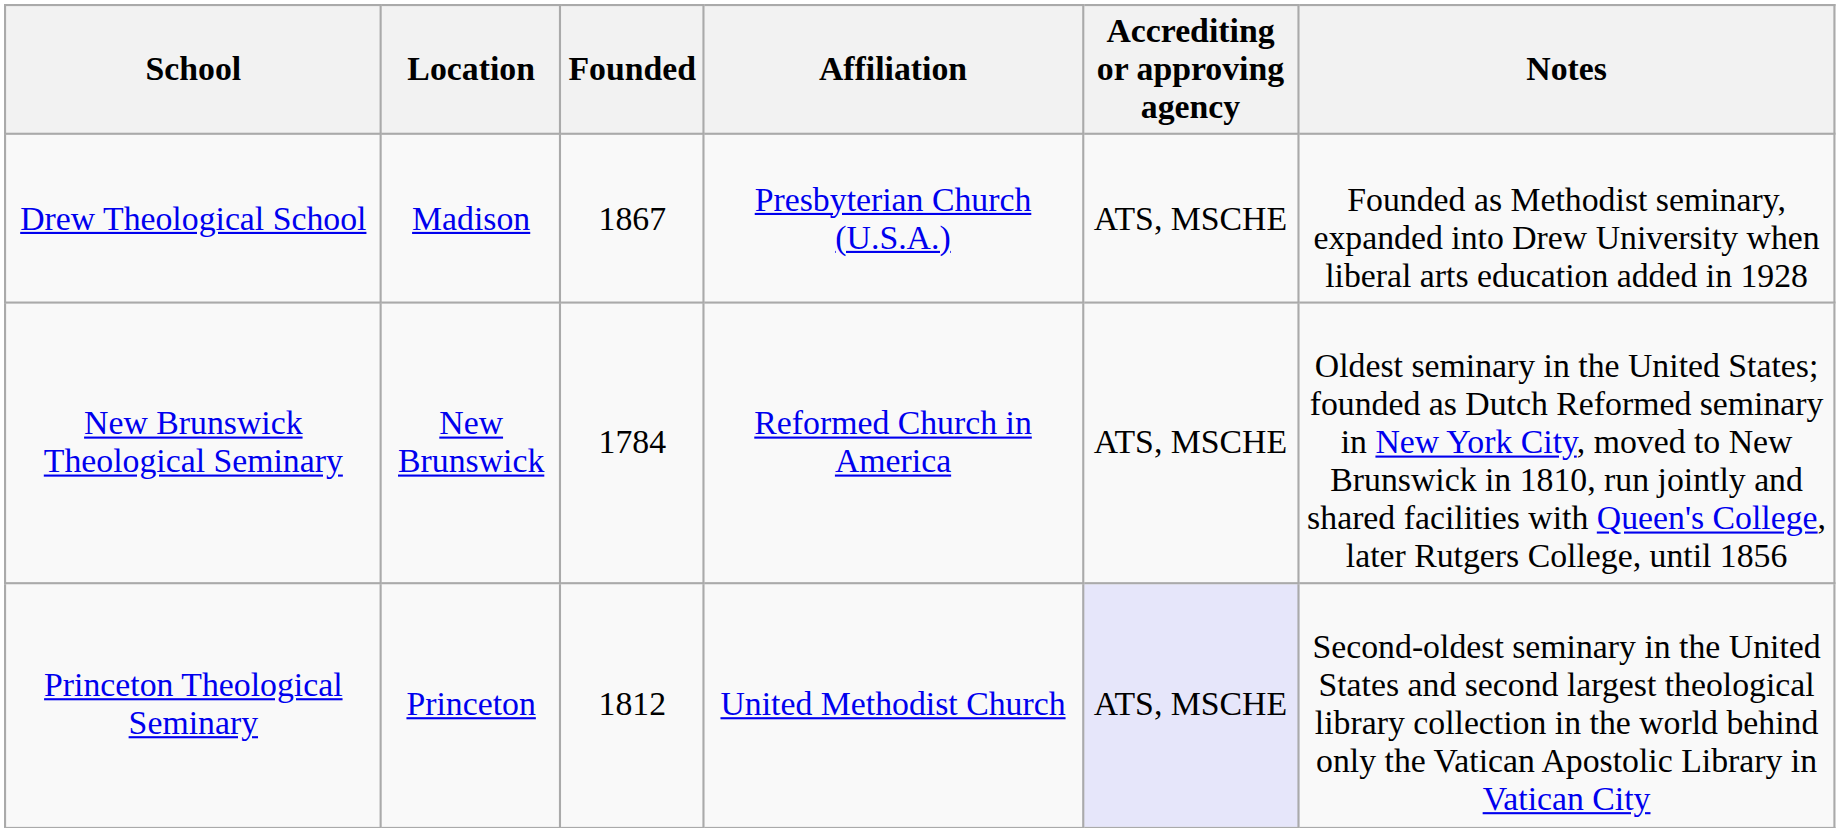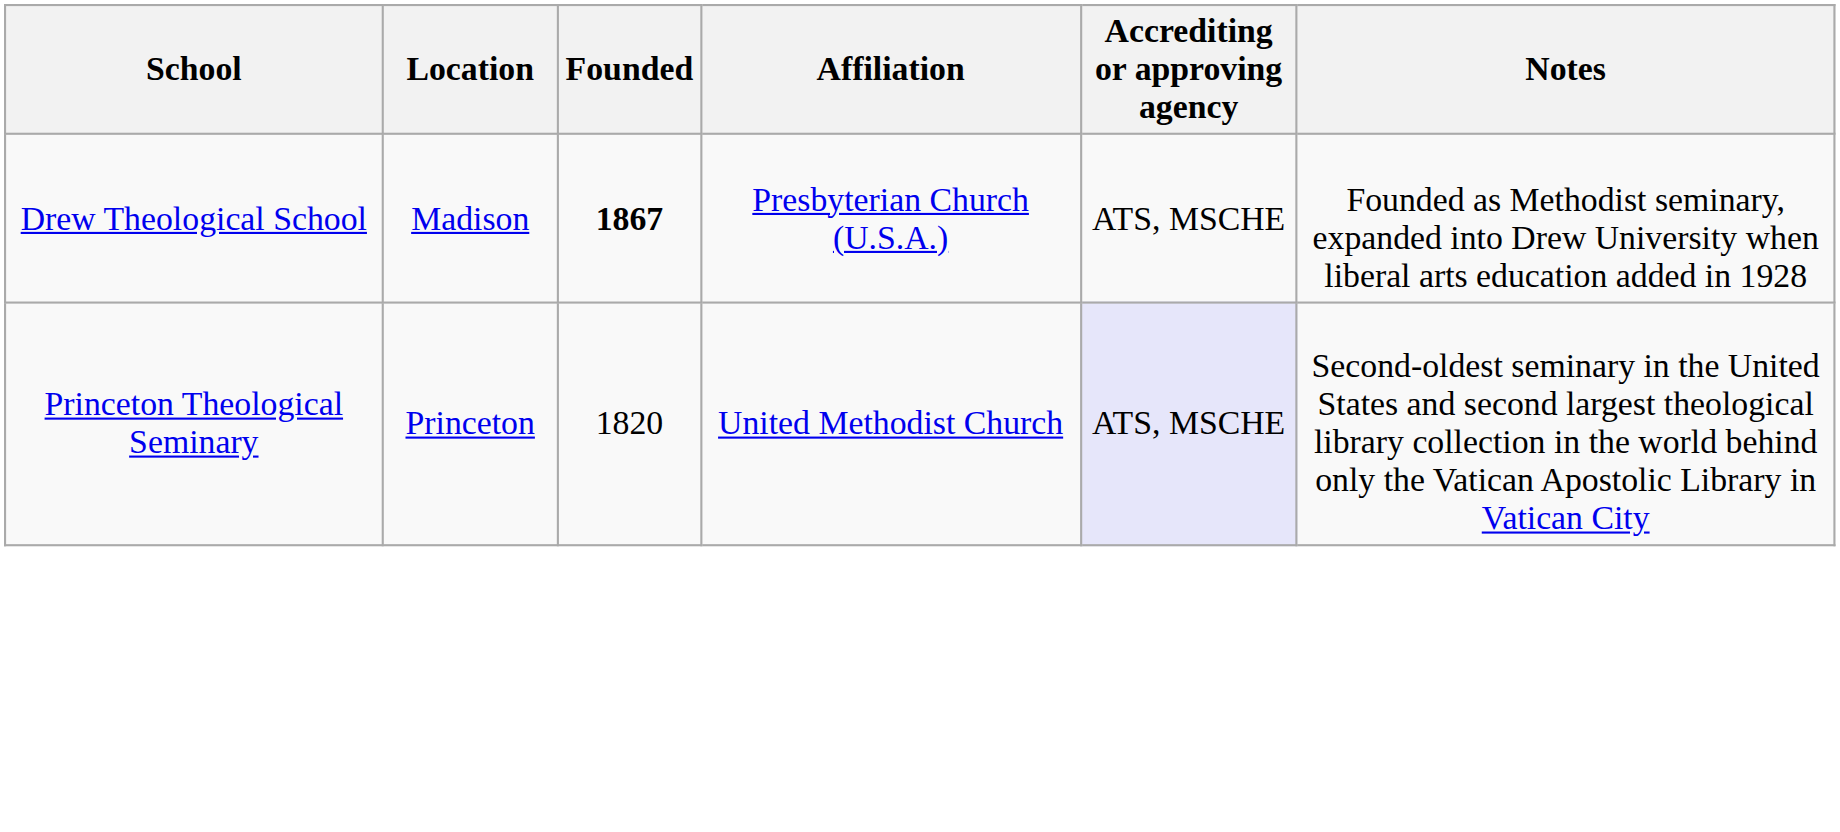 <table class="wikitable sortable" style="text-align:center;">
 <tr>
 <th scope="col" width=200>School</th>
 <th scope="col" width=80>Location</th>
 <th scope="col" width=50>Founded</th>
 <th scope="col" width=200>Affiliation</th>
 <th scope="col" width=100>Accrediting or approving agency</th>
 <th scope="col" width=300>Notes</th>
 </tr>
 <tr>
 <td><a href='#'>Drew Theological School</a></td>
 <td><a href='#'>Madison</a></td>
-<td align="center">1867</td>
+<td align="center"><strong>1867</strong></td>
 <td><a href='#'>Presbyterian Church (U.S.A.)</a></td>
 <td>ATS, MSCHE</td>
 <td><br>Founded as Methodist seminary, expanded into Drew University when liberal arts education added in 1928</td>
 </tr>
 <tr>
-<td><a href='#'>New Brunswick Theological Seminary</a></td>
-<td><a href='#'>New Brunswick</a></td>
-<td align="center">1784</td>
-<td><a href='#'>Reformed Church in America</a></td>
-<td>ATS, MSCHE</td>
-<td><br>Oldest seminary in the United States; founded as Dutch Reformed seminary in <a href='#'>New York City</a>, moved to New Brunswick in 1810, run jointly and shared facilities with <a href='#'>Queen's College</a>, later Rutgers College, until 1856</td>
-</tr>
-<tr>
 <td><a href='#'>Princeton Theological Seminary</a></td>
 <td><a href='#'>Princeton</a></td>
-<td align="center">1812</td>
+<td align="center">1820</td>
 <td><a href='#'>United Methodist Church</a></td>
 <td style="background: lavender;">ATS, MSCHE</td>
 <td><br>Second-oldest seminary in the United States and second largest theological library collection in the world behind only the Vatican Apostolic Library in <a href='#'>Vatican City</a></td>
 </tr>
 </table>
